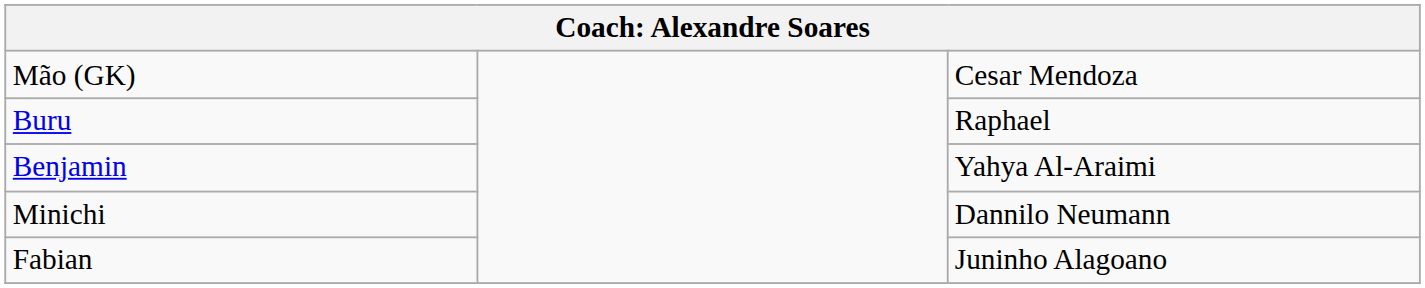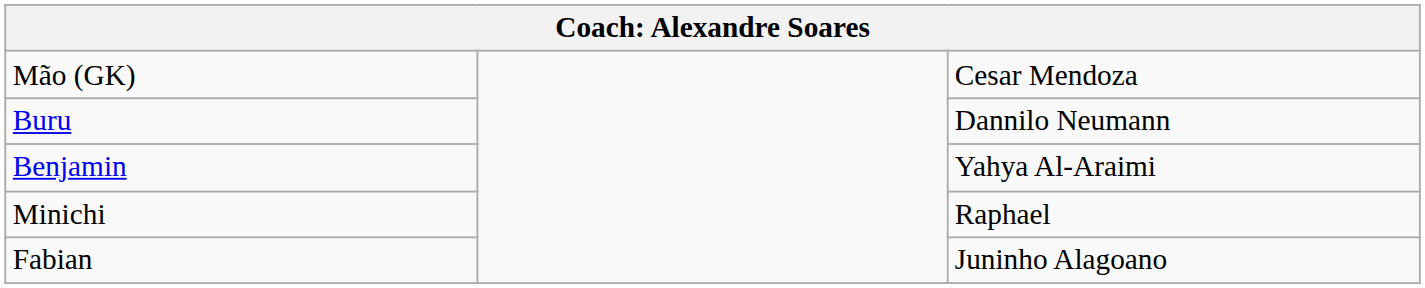 <table class="wikitable"  style="margin:1em auto;">
 <tr>
 <th width="750" colspan="3"><strong>Coach: Alexandre Soares</strong></th>
 </tr>
 <tr>
 <td width="250"> Mão (GK)</td>
 <td width="250" rowspan="6"></td>
 <td width="250"> Cesar Mendoza</td>
 </tr>
 <tr>
 <td width="250"> <a href='#'>Buru</a></td>
-<td width="250"> Raphael</td>
+<td width="250"> Dannilo Neumann</td>
 </tr>
 <tr>
 <td width="250"> <a href='#'>Benjamin</a></td>
 <td width="250"> Yahya Al-Araimi</td>
 </tr>
 <tr>
 <td width="250"> Minichi</td>
-<td width="250"> Dannilo Neumann</td>
+<td width="250"> Raphael</td>
 </tr>
 <tr>
 <td width="250"> Fabian</td>
 <td width="250"> Juninho Alagoano</td>
 </tr>
 </table>
